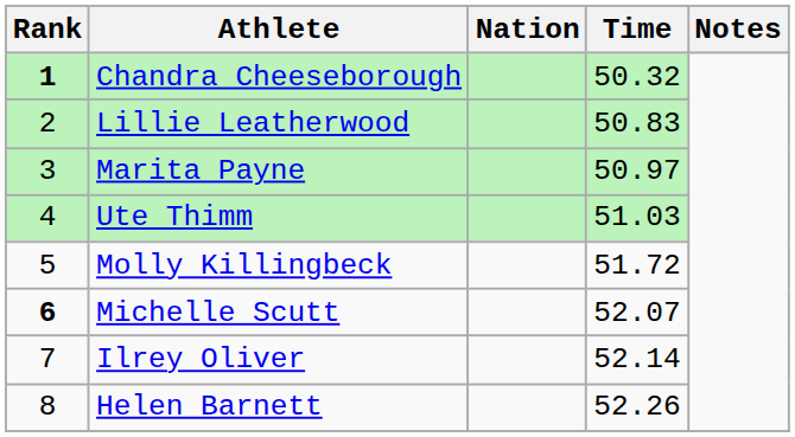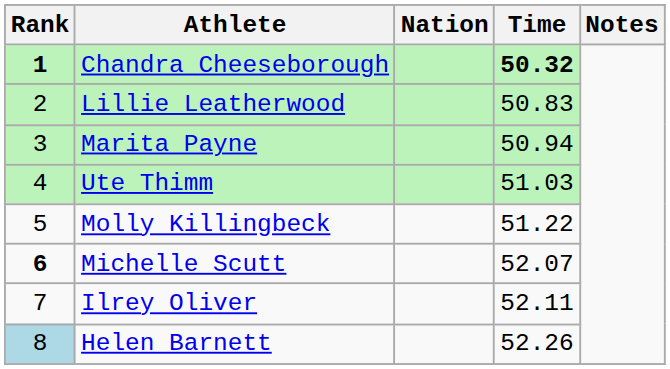 <table class="wikitable sortable" style="text-align:center">
 <tr>
 <th>Rank</th>
 <th>Athlete</th>
 <th>Nation</th>
 <th>Time</th>
 <th>Notes</th>
 </tr>
 <tr style="background:#bbf3bb;">
 <td><strong>1</strong></td>
 <td align=left><a href='#'>Chandra Cheeseborough</a></td>
 <td align=left></td>
-<td>50.32</td>
+<td><strong>50.32</strong></td>
 </tr>
 <tr style="background:#bbf3bb;">
 <td>2</td>
 <td align=left><a href='#'>Lillie Leatherwood</a></td>
 <td align=left></td>
 <td>50.83</td>
 </tr>
 <tr style="background:#bbf3bb;">
 <td>3</td>
 <td align=left><a href='#'>Marita Payne</a></td>
 <td align=left></td>
-<td>50.97</td>
+<td>50.94</td>
 </tr>
 <tr style="background:#bbf3bb;">
 <td>4</td>
 <td align=left><a href='#'>Ute Thimm</a></td>
 <td align=left></td>
 <td>51.03</td>
 </tr>
 <tr>
 <td>5</td>
 <td align=left><a href='#'>Molly Killingbeck</a></td>
 <td align=left></td>
-<td>51.72</td>
+<td>51.22</td>
 </tr>
 <tr>
 <td><strong>6</strong></td>
 <td align=left><a href='#'>Michelle Scutt</a></td>
 <td align=left></td>
 <td>52.07</td>
 </tr>
 <tr>
 <td>7</td>
 <td align=left><a href='#'>Ilrey Oliver</a></td>
 <td align=left></td>
-<td>52.14</td>
+<td>52.11</td>
 </tr>
 <tr>
-<td>8</td>
+<td style="background: lightblue;">8</td>
 <td align=left><a href='#'>Helen Barnett</a></td>
 <td align=left></td>
 <td>52.26</td>
 </tr>
 </table>
